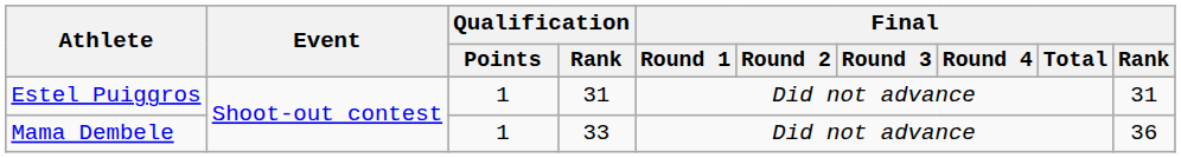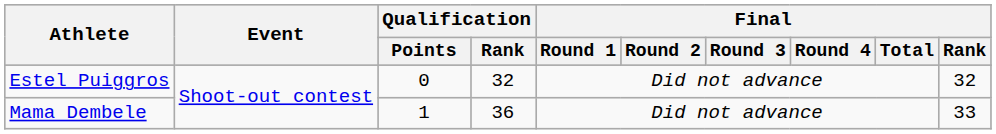 <table class="wikitable" style="font-size:90%;">
 <tr>
 <th rowspan=2>Athlete</th>
 <th rowspan=2>Event</th>
 <th colspan=2>Qualification</th>
 <th colspan=6>Final</th>
 </tr>
 <tr style="font-size:95%">
 <th>Points</th>
 <th>Rank</th>
 <th>Round 1</th>
 <th>Round 2</th>
 <th>Round 3</th>
 <th>Round 4</th>
 <th>Total</th>
 <th>Rank</th>
 </tr>
 <tr align=center>
 <td align=left><a href='#'>Estel Puiggros</a></td>
 <td rowspan=2 align=left><a href='#'>Shoot-out contest</a></td>
-<td>1</td>
-<td>31</td>
+<td>0</td>
+<td>32</td>
 <td colspan=5><em>Did not advance</em></td>
-<td>31</td>
+<td>32</td>
 </tr>
 <tr align=center>
 <td align=left><a href='#'>Mama Dembele</a></td>
 <td>1</td>
+<td>36</td>
+<td colspan=5><em>Did not advance</em></td>
 <td>33</td>
-<td colspan=5><em>Did not advance</em></td>
-<td>36</td>
 </tr>
 </table>
